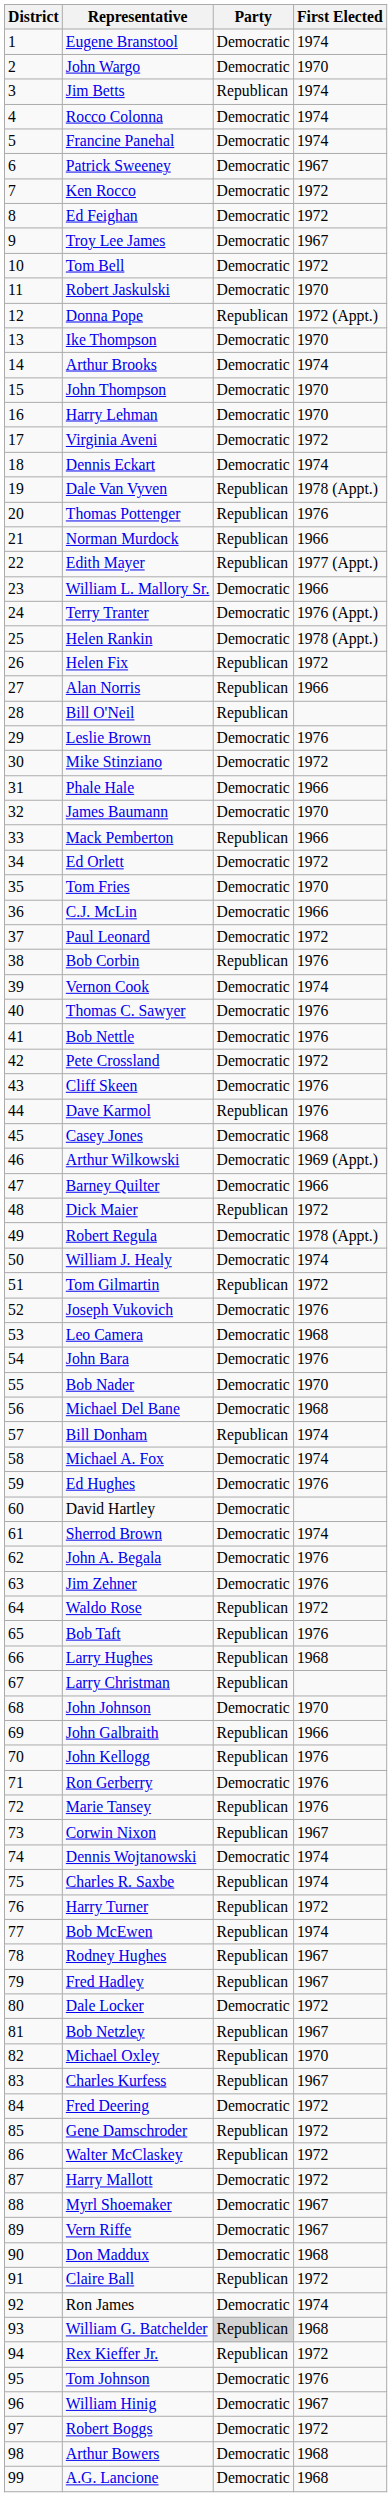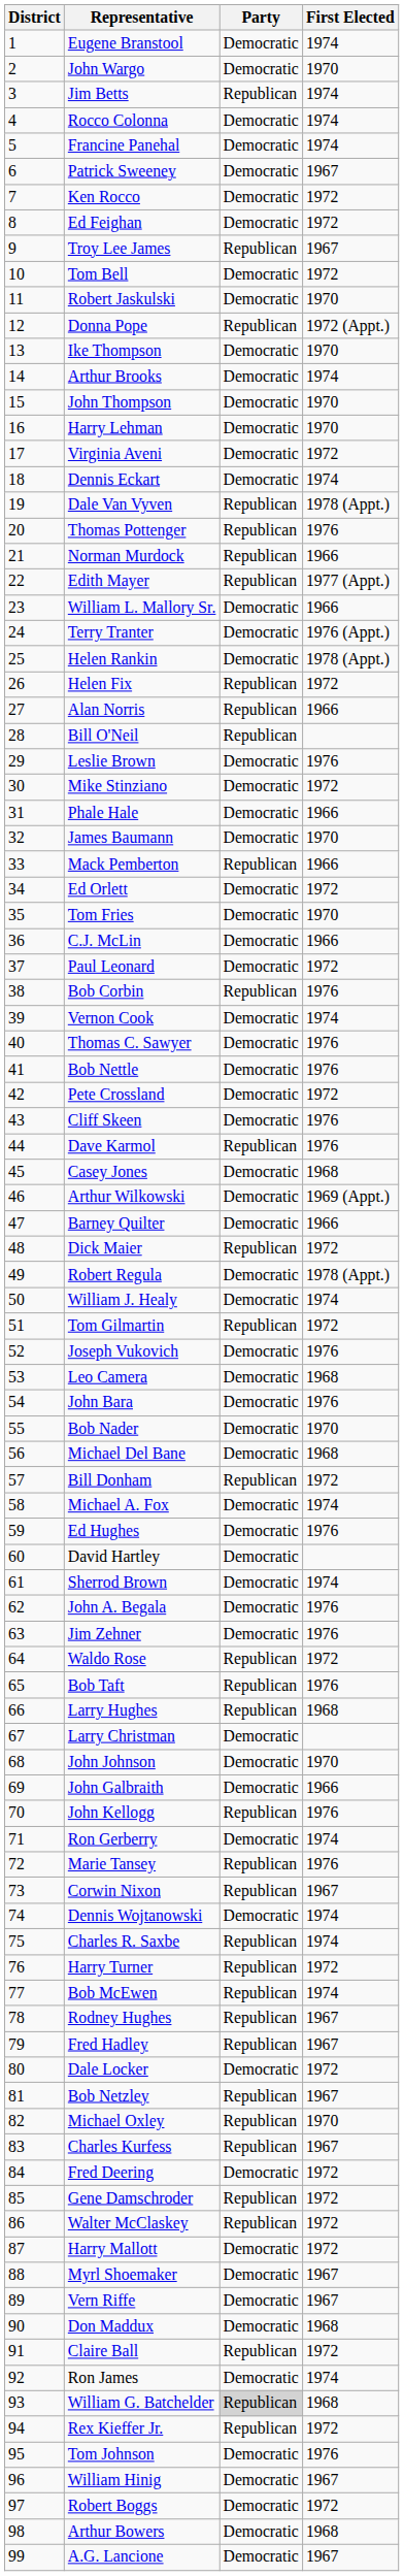 <table class="wikitable sortable">
 <tr>
 <th>District</th>
 <th>Representative</th>
 <th>Party</th>
 <th>First Elected</th>
 </tr>
 <tr>
 <td>1</td>
 <td><a href='#'>Eugene Branstool</a></td>
 <td>Democratic</td>
 <td>1974</td>
 </tr>
 <tr>
 <td>2</td>
 <td><a href='#'>John Wargo</a></td>
 <td>Democratic</td>
 <td>1970</td>
 </tr>
 <tr>
 <td>3</td>
 <td><a href='#'>Jim Betts</a></td>
 <td>Republican</td>
 <td>1974</td>
 </tr>
 <tr>
 <td>4</td>
 <td><a href='#'>Rocco Colonna</a></td>
 <td>Democratic</td>
 <td>1974</td>
 </tr>
 <tr>
 <td>5</td>
 <td><a href='#'>Francine Panehal</a></td>
 <td>Democratic</td>
 <td>1974</td>
 </tr>
 <tr>
 <td>6</td>
 <td><a href='#'>Patrick Sweeney</a></td>
 <td>Democratic</td>
 <td>1967</td>
 </tr>
 <tr>
 <td>7</td>
 <td><a href='#'>Ken Rocco</a></td>
 <td>Democratic</td>
 <td>1972</td>
 </tr>
 <tr>
 <td>8</td>
 <td><a href='#'>Ed Feighan</a></td>
 <td>Democratic</td>
 <td>1972</td>
 </tr>
 <tr>
 <td>9</td>
 <td><a href='#'>Troy Lee James</a></td>
-<td>Democratic</td>
+<td>Republican</td>
 <td>1967</td>
 </tr>
 <tr>
 <td>10</td>
 <td><a href='#'>Tom Bell</a></td>
 <td>Democratic</td>
 <td>1972</td>
 </tr>
 <tr>
 <td>11</td>
 <td><a href='#'>Robert Jaskulski</a></td>
 <td>Democratic</td>
 <td>1970</td>
 </tr>
 <tr>
 <td>12</td>
 <td><a href='#'>Donna Pope</a></td>
 <td>Republican</td>
 <td>1972 (Appt.)</td>
 </tr>
 <tr>
 <td>13</td>
 <td><a href='#'>Ike Thompson</a></td>
 <td>Democratic</td>
 <td>1970</td>
 </tr>
 <tr>
 <td>14</td>
 <td><a href='#'>Arthur Brooks</a></td>
 <td>Democratic</td>
 <td>1974</td>
 </tr>
 <tr>
 <td>15</td>
 <td><a href='#'>John Thompson</a></td>
 <td>Democratic</td>
 <td>1970</td>
 </tr>
 <tr>
 <td>16</td>
 <td><a href='#'>Harry Lehman</a></td>
 <td>Democratic</td>
 <td>1970</td>
 </tr>
 <tr>
 <td>17</td>
 <td><a href='#'>Virginia Aveni</a></td>
 <td>Democratic</td>
 <td>1972</td>
 </tr>
 <tr>
 <td>18</td>
 <td><a href='#'>Dennis Eckart</a></td>
 <td>Democratic</td>
 <td>1974</td>
 </tr>
 <tr>
 <td>19</td>
 <td><a href='#'>Dale Van Vyven</a></td>
 <td>Republican</td>
 <td>1978 (Appt.)</td>
 </tr>
 <tr>
 <td>20</td>
 <td><a href='#'>Thomas Pottenger</a></td>
 <td>Republican</td>
 <td>1976</td>
 </tr>
 <tr>
 <td>21</td>
 <td><a href='#'>Norman Murdock</a></td>
 <td>Republican</td>
 <td>1966</td>
 </tr>
 <tr>
 <td>22</td>
 <td><a href='#'>Edith Mayer</a></td>
 <td>Republican</td>
 <td>1977 (Appt.)</td>
 </tr>
 <tr>
 <td>23</td>
 <td><a href='#'>William L. Mallory Sr.</a></td>
 <td>Democratic</td>
 <td>1966</td>
 </tr>
 <tr>
 <td>24</td>
 <td><a href='#'>Terry Tranter</a></td>
 <td>Democratic</td>
 <td>1976 (Appt.)</td>
 </tr>
 <tr>
 <td>25</td>
 <td><a href='#'>Helen Rankin</a></td>
 <td>Democratic</td>
 <td>1978 (Appt.)</td>
 </tr>
 <tr>
 <td>26</td>
 <td><a href='#'>Helen Fix</a></td>
 <td>Republican</td>
 <td>1972</td>
 </tr>
 <tr>
 <td>27</td>
 <td><a href='#'>Alan Norris</a></td>
 <td>Republican</td>
 <td>1966</td>
 </tr>
 <tr>
 <td>28</td>
 <td><a href='#'>Bill O'Neil</a></td>
 <td>Republican</td>
 <td></td>
 </tr>
 <tr>
 <td>29</td>
 <td><a href='#'>Leslie Brown</a></td>
 <td>Democratic</td>
 <td>1976</td>
 </tr>
 <tr>
 <td>30</td>
 <td><a href='#'>Mike Stinziano</a></td>
 <td>Democratic</td>
 <td>1972</td>
 </tr>
 <tr>
 <td>31</td>
 <td><a href='#'>Phale Hale</a></td>
 <td>Democratic</td>
 <td>1966</td>
 </tr>
 <tr>
 <td>32</td>
 <td><a href='#'>James Baumann</a></td>
 <td>Democratic</td>
 <td>1970</td>
 </tr>
 <tr>
 <td>33</td>
 <td><a href='#'>Mack Pemberton</a></td>
 <td>Republican</td>
 <td>1966</td>
 </tr>
 <tr>
 <td>34</td>
 <td><a href='#'>Ed Orlett</a></td>
 <td>Democratic</td>
 <td>1972</td>
 </tr>
 <tr>
 <td>35</td>
 <td><a href='#'>Tom Fries</a></td>
 <td>Democratic</td>
 <td>1970</td>
 </tr>
 <tr>
 <td>36</td>
 <td><a href='#'>C.J. McLin</a></td>
 <td>Democratic</td>
 <td>1966</td>
 </tr>
 <tr>
 <td>37</td>
 <td><a href='#'>Paul Leonard</a></td>
 <td>Democratic</td>
 <td>1972</td>
 </tr>
 <tr>
 <td>38</td>
 <td><a href='#'>Bob Corbin</a></td>
 <td>Republican</td>
 <td>1976</td>
 </tr>
 <tr>
 <td>39</td>
 <td><a href='#'>Vernon Cook</a></td>
 <td>Democratic</td>
 <td>1974</td>
 </tr>
 <tr>
 <td>40</td>
 <td><a href='#'>Thomas C. Sawyer</a></td>
 <td>Democratic</td>
 <td>1976</td>
 </tr>
 <tr>
 <td>41</td>
 <td><a href='#'>Bob Nettle</a></td>
 <td>Democratic</td>
 <td>1976</td>
 </tr>
 <tr>
 <td>42</td>
 <td><a href='#'>Pete Crossland</a></td>
 <td>Democratic</td>
 <td>1972</td>
 </tr>
 <tr>
 <td>43</td>
 <td><a href='#'>Cliff Skeen</a></td>
 <td>Democratic</td>
 <td>1976</td>
 </tr>
 <tr>
 <td>44</td>
 <td><a href='#'>Dave Karmol</a></td>
 <td>Republican</td>
 <td>1976</td>
 </tr>
 <tr>
 <td>45</td>
 <td><a href='#'>Casey Jones</a></td>
 <td>Democratic</td>
 <td>1968</td>
 </tr>
 <tr>
 <td>46</td>
 <td><a href='#'>Arthur Wilkowski</a></td>
 <td>Democratic</td>
 <td>1969 (Appt.)</td>
 </tr>
 <tr>
 <td>47</td>
 <td><a href='#'>Barney Quilter</a></td>
 <td>Democratic</td>
 <td>1966</td>
 </tr>
 <tr>
 <td>48</td>
 <td><a href='#'>Dick Maier</a></td>
 <td>Republican</td>
 <td>1972</td>
 </tr>
 <tr>
 <td>49</td>
 <td><a href='#'>Robert Regula</a></td>
 <td>Democratic</td>
 <td>1978 (Appt.)</td>
 </tr>
 <tr>
 <td>50</td>
 <td><a href='#'>William J. Healy</a></td>
 <td>Democratic</td>
 <td>1974</td>
 </tr>
 <tr>
 <td>51</td>
 <td><a href='#'>Tom Gilmartin</a></td>
 <td>Republican</td>
 <td>1972</td>
 </tr>
 <tr>
 <td>52</td>
 <td><a href='#'>Joseph Vukovich</a></td>
 <td>Democratic</td>
 <td>1976</td>
 </tr>
 <tr>
 <td>53</td>
 <td><a href='#'>Leo Camera</a></td>
 <td>Democratic</td>
 <td>1968</td>
 </tr>
 <tr>
 <td>54</td>
 <td><a href='#'>John Bara</a></td>
 <td>Democratic</td>
 <td>1976</td>
 </tr>
 <tr>
 <td>55</td>
 <td><a href='#'>Bob Nader</a></td>
 <td>Democratic</td>
 <td>1970</td>
 </tr>
 <tr>
 <td>56</td>
 <td><a href='#'>Michael Del Bane</a></td>
 <td>Democratic</td>
 <td>1968</td>
 </tr>
 <tr>
 <td>57</td>
 <td><a href='#'>Bill Donham</a></td>
 <td>Republican</td>
-<td>1974</td>
+<td>1972</td>
 </tr>
 <tr>
 <td>58</td>
 <td><a href='#'>Michael A. Fox</a></td>
 <td>Democratic</td>
 <td>1974</td>
 </tr>
 <tr>
 <td>59</td>
 <td><a href='#'>Ed Hughes</a></td>
 <td>Democratic</td>
 <td>1976</td>
 </tr>
 <tr>
 <td>60</td>
 <td>David Hartley</td>
 <td>Democratic</td>
 <td></td>
 </tr>
 <tr>
 <td>61</td>
 <td><a href='#'>Sherrod Brown</a></td>
 <td>Democratic</td>
 <td>1974</td>
 </tr>
 <tr>
 <td>62</td>
 <td><a href='#'>John A. Begala</a></td>
 <td>Democratic</td>
 <td>1976</td>
 </tr>
 <tr>
 <td>63</td>
 <td><a href='#'>Jim Zehner</a></td>
 <td>Democratic</td>
 <td>1976</td>
 </tr>
 <tr>
 <td>64</td>
 <td><a href='#'>Waldo Rose</a></td>
 <td>Republican</td>
 <td>1972</td>
 </tr>
 <tr>
 <td>65</td>
 <td><a href='#'>Bob Taft</a></td>
 <td>Republican</td>
 <td>1976</td>
 </tr>
 <tr>
 <td>66</td>
 <td><a href='#'>Larry Hughes</a></td>
 <td>Republican</td>
 <td>1968</td>
 </tr>
 <tr>
 <td>67</td>
 <td><a href='#'>Larry Christman</a></td>
-<td>Republican</td>
+<td>Democratic</td>
 <td></td>
 </tr>
 <tr>
 <td>68</td>
 <td><a href='#'>John Johnson</a></td>
 <td>Democratic</td>
 <td>1970</td>
 </tr>
 <tr>
 <td>69</td>
 <td><a href='#'>John Galbraith</a></td>
-<td>Republican</td>
+<td>Democratic</td>
 <td>1966</td>
 </tr>
 <tr>
 <td>70</td>
 <td><a href='#'>John Kellogg</a></td>
 <td>Republican</td>
 <td>1976</td>
 </tr>
 <tr>
 <td>71</td>
 <td><a href='#'>Ron Gerberry</a></td>
 <td>Democratic</td>
-<td>1976</td>
+<td>1974</td>
 </tr>
 <tr>
 <td>72</td>
 <td><a href='#'>Marie Tansey</a></td>
 <td>Republican</td>
 <td>1976</td>
 </tr>
 <tr>
 <td>73</td>
 <td><a href='#'>Corwin Nixon</a></td>
 <td>Republican</td>
 <td>1967</td>
 </tr>
 <tr>
 <td>74</td>
 <td><a href='#'>Dennis Wojtanowski</a></td>
 <td>Democratic</td>
 <td>1974</td>
 </tr>
 <tr>
 <td>75</td>
 <td><a href='#'>Charles R. Saxbe</a></td>
 <td>Republican</td>
 <td>1974</td>
 </tr>
 <tr>
 <td>76</td>
 <td><a href='#'>Harry Turner</a></td>
 <td>Republican</td>
 <td>1972</td>
 </tr>
 <tr>
 <td>77</td>
 <td><a href='#'>Bob McEwen</a></td>
 <td>Republican</td>
 <td>1974</td>
 </tr>
 <tr>
 <td>78</td>
 <td><a href='#'>Rodney Hughes</a></td>
 <td>Republican</td>
 <td>1967</td>
 </tr>
 <tr>
 <td>79</td>
 <td><a href='#'>Fred Hadley</a></td>
 <td>Republican</td>
 <td>1967</td>
 </tr>
 <tr>
 <td>80</td>
 <td><a href='#'>Dale Locker</a></td>
 <td>Democratic</td>
 <td>1972</td>
 </tr>
 <tr>
 <td>81</td>
 <td><a href='#'>Bob Netzley</a></td>
 <td>Republican</td>
 <td>1967</td>
 </tr>
 <tr>
 <td>82</td>
 <td><a href='#'>Michael Oxley</a></td>
 <td>Republican</td>
 <td>1970</td>
 </tr>
 <tr>
 <td>83</td>
 <td><a href='#'>Charles Kurfess</a></td>
 <td>Republican</td>
 <td>1967</td>
 </tr>
 <tr>
 <td>84</td>
 <td><a href='#'>Fred Deering</a></td>
 <td>Democratic</td>
 <td>1972</td>
 </tr>
 <tr>
 <td>85</td>
 <td><a href='#'>Gene Damschroder</a></td>
 <td>Republican</td>
 <td>1972</td>
 </tr>
 <tr>
 <td>86</td>
 <td><a href='#'>Walter McClaskey</a></td>
 <td>Republican</td>
 <td>1972</td>
 </tr>
 <tr>
 <td>87</td>
 <td><a href='#'>Harry Mallott</a></td>
 <td>Democratic</td>
 <td>1972</td>
 </tr>
 <tr>
 <td>88</td>
 <td><a href='#'>Myrl Shoemaker</a></td>
 <td>Democratic</td>
 <td>1967</td>
 </tr>
 <tr>
 <td>89</td>
 <td><a href='#'>Vern Riffe</a></td>
 <td>Democratic</td>
 <td>1967</td>
 </tr>
 <tr>
 <td>90</td>
 <td><a href='#'>Don Maddux</a></td>
 <td>Democratic</td>
 <td>1968</td>
 </tr>
 <tr>
 <td>91</td>
 <td><a href='#'>Claire Ball</a></td>
 <td>Republican</td>
 <td>1972</td>
 </tr>
 <tr>
 <td>92</td>
 <td>Ron James</td>
 <td>Democratic</td>
 <td>1974</td>
 </tr>
 <tr>
 <td>93</td>
 <td><a href='#'>William G. Batchelder</a></td>
 <td style="background: lightgrey;">Republican</td>
 <td>1968</td>
 </tr>
 <tr>
 <td>94</td>
 <td><a href='#'>Rex Kieffer Jr.</a></td>
 <td>Republican</td>
 <td>1972</td>
 </tr>
 <tr>
 <td>95</td>
 <td><a href='#'>Tom Johnson</a></td>
 <td>Democratic</td>
 <td>1976</td>
 </tr>
 <tr>
 <td>96</td>
 <td><a href='#'>William Hinig</a></td>
 <td>Democratic</td>
 <td>1967</td>
 </tr>
 <tr>
 <td>97</td>
 <td><a href='#'>Robert Boggs</a></td>
 <td>Democratic</td>
 <td>1972</td>
 </tr>
 <tr>
 <td>98</td>
 <td><a href='#'>Arthur Bowers</a></td>
 <td>Democratic</td>
 <td>1968</td>
 </tr>
 <tr>
 <td>99</td>
 <td><a href='#'>A.G. Lancione</a></td>
 <td>Democratic</td>
-<td>1968</td>
+<td>1967</td>
 </tr>
 </table>
